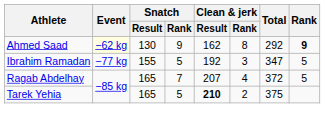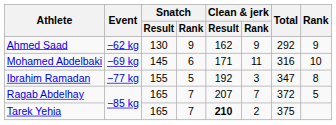 <table class="wikitable" style="font-size:90%">
 <tr>
 <th scope="col" rowspan="2">Athlete</th>
 <th scope="col" rowspan="2">Event</th>
 <th scope="col" colspan="2">Snatch</th>
 <th scope="col" colspan="2">Clean & jerk</th>
 <th scope="col" rowspan="2">Total</th>
 <th scope="col" rowspan="2">Rank</th>
 </tr>
 <tr style="font-size:95%">
 <th scope="col">Result</th>
 <th scope="col">Rank</th>
 <th scope="col">Result</th>
 <th scope="col">Rank</th>
 </tr>
 <tr align=center>
 <td align=left><a href='#'>Ahmed Saad</a></td>
-<td align=left style="background: lightyellow;"><a href='#'>−62 kg</a></td>
+<td align=left><a href='#'>−62 kg</a></td>
 <td>130</td>
 <td>9</td>
 <td>162</td>
-<td>8</td>
+<td>9</td>
 <td>292</td>
-<td><strong>9</strong></td>
+<td>9</td>
+</tr>
+<tr align=center>
+<td align=left><a href='#'>Mohamed Abdelbaki</a></td>
+<td align=left><a href='#'>−69 kg</a></td>
+<td>145</td>
+<td>6</td>
+<td>171</td>
+<td>11</td>
+<td>316</td>
+<td>10</td>
 </tr>
 <tr align=center>
 <td align=left><a href='#'>Ibrahim Ramadan</a></td>
 <td align=left><a href='#'>−77 kg</a></td>
 <td>155</td>
 <td>5</td>
 <td>192</td>
 <td>3</td>
 <td>347</td>
-<td>5</td>
+<td>8</td>
 </tr>
 <tr align=center>
 <td align=left><a href='#'>Ragab Abdelhay</a></td>
 <td align=left rowspan=2><a href='#'>−85 kg</a></td>
 <td>165</td>
 <td>7</td>
 <td>207</td>
-<td>4</td>
+<td>7</td>
 <td>372</td>
 <td>5</td>
 </tr>
 <tr align=center>
 <td align=left><a href='#'>Tarek Yehia</a></td>
 <td>165</td>
-<td>5</td>
+<td>7</td>
 <td><strong>210</strong></td>
 <td>2</td>
 <td>375</td>
 <td></td>
 </tr>
 </table>
